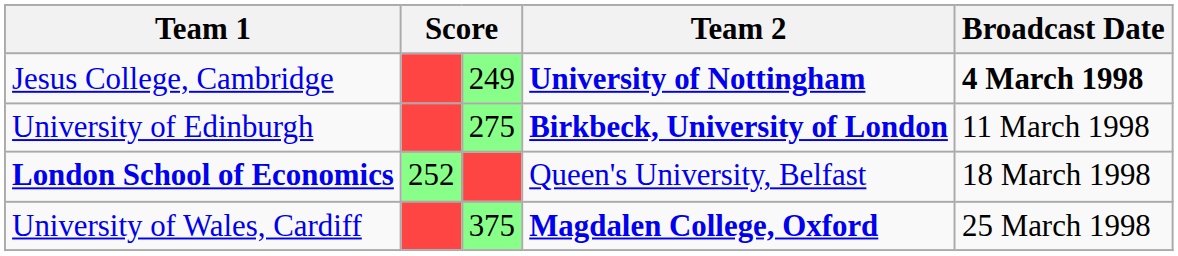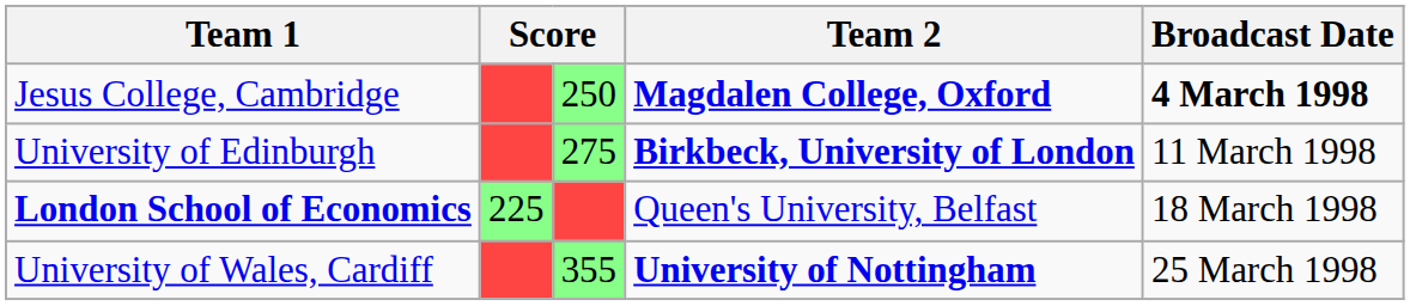 <table class="wikitable" border="1">
 <tr>
 <th>Team 1</th>
 <th colspan=2>Score</th>
 <th>Team 2</th>
 <th>Broadcast Date</th>
 </tr>
 <tr>
 <td><a href='#'>Jesus College, Cambridge</a></td>
 <td style="background:#ff4444"></td>
-<td style="background:#88ff88">249</td>
-<td><strong><a href='#'>University of Nottingham</a></strong></td>
+<td style="background:#88ff88">250</td>
+<td><strong><a href='#'>Magdalen College, Oxford</a></strong></td>
 <td><strong>4 March 1998</strong></td>
 </tr>
 <tr>
 <td><a href='#'>University of Edinburgh</a></td>
 <td style="background:#ff4444"></td>
 <td style="background:#88ff88">275</td>
 <td><strong><a href='#'>Birkbeck, University of London</a></strong></td>
 <td>11 March 1998</td>
 </tr>
 <tr>
 <td><strong><a href='#'>London School of Economics</a></strong></td>
-<td style="background:#88ff88">252</td>
+<td style="background:#88ff88">225</td>
 <td style="background:#ff4444"></td>
 <td><a href='#'>Queen's University, Belfast</a></td>
 <td>18 March 1998</td>
 </tr>
 <tr>
 <td><a href='#'>University of Wales, Cardiff</a></td>
 <td style="background:#ff4444"></td>
-<td style="background:#88ff88">375</td>
-<td><strong><a href='#'>Magdalen College, Oxford</a></strong></td>
+<td style="background:#88ff88">355</td>
+<td><strong><a href='#'>University of Nottingham</a></strong></td>
 <td>25 March 1998</td>
 </tr>
 </table>
